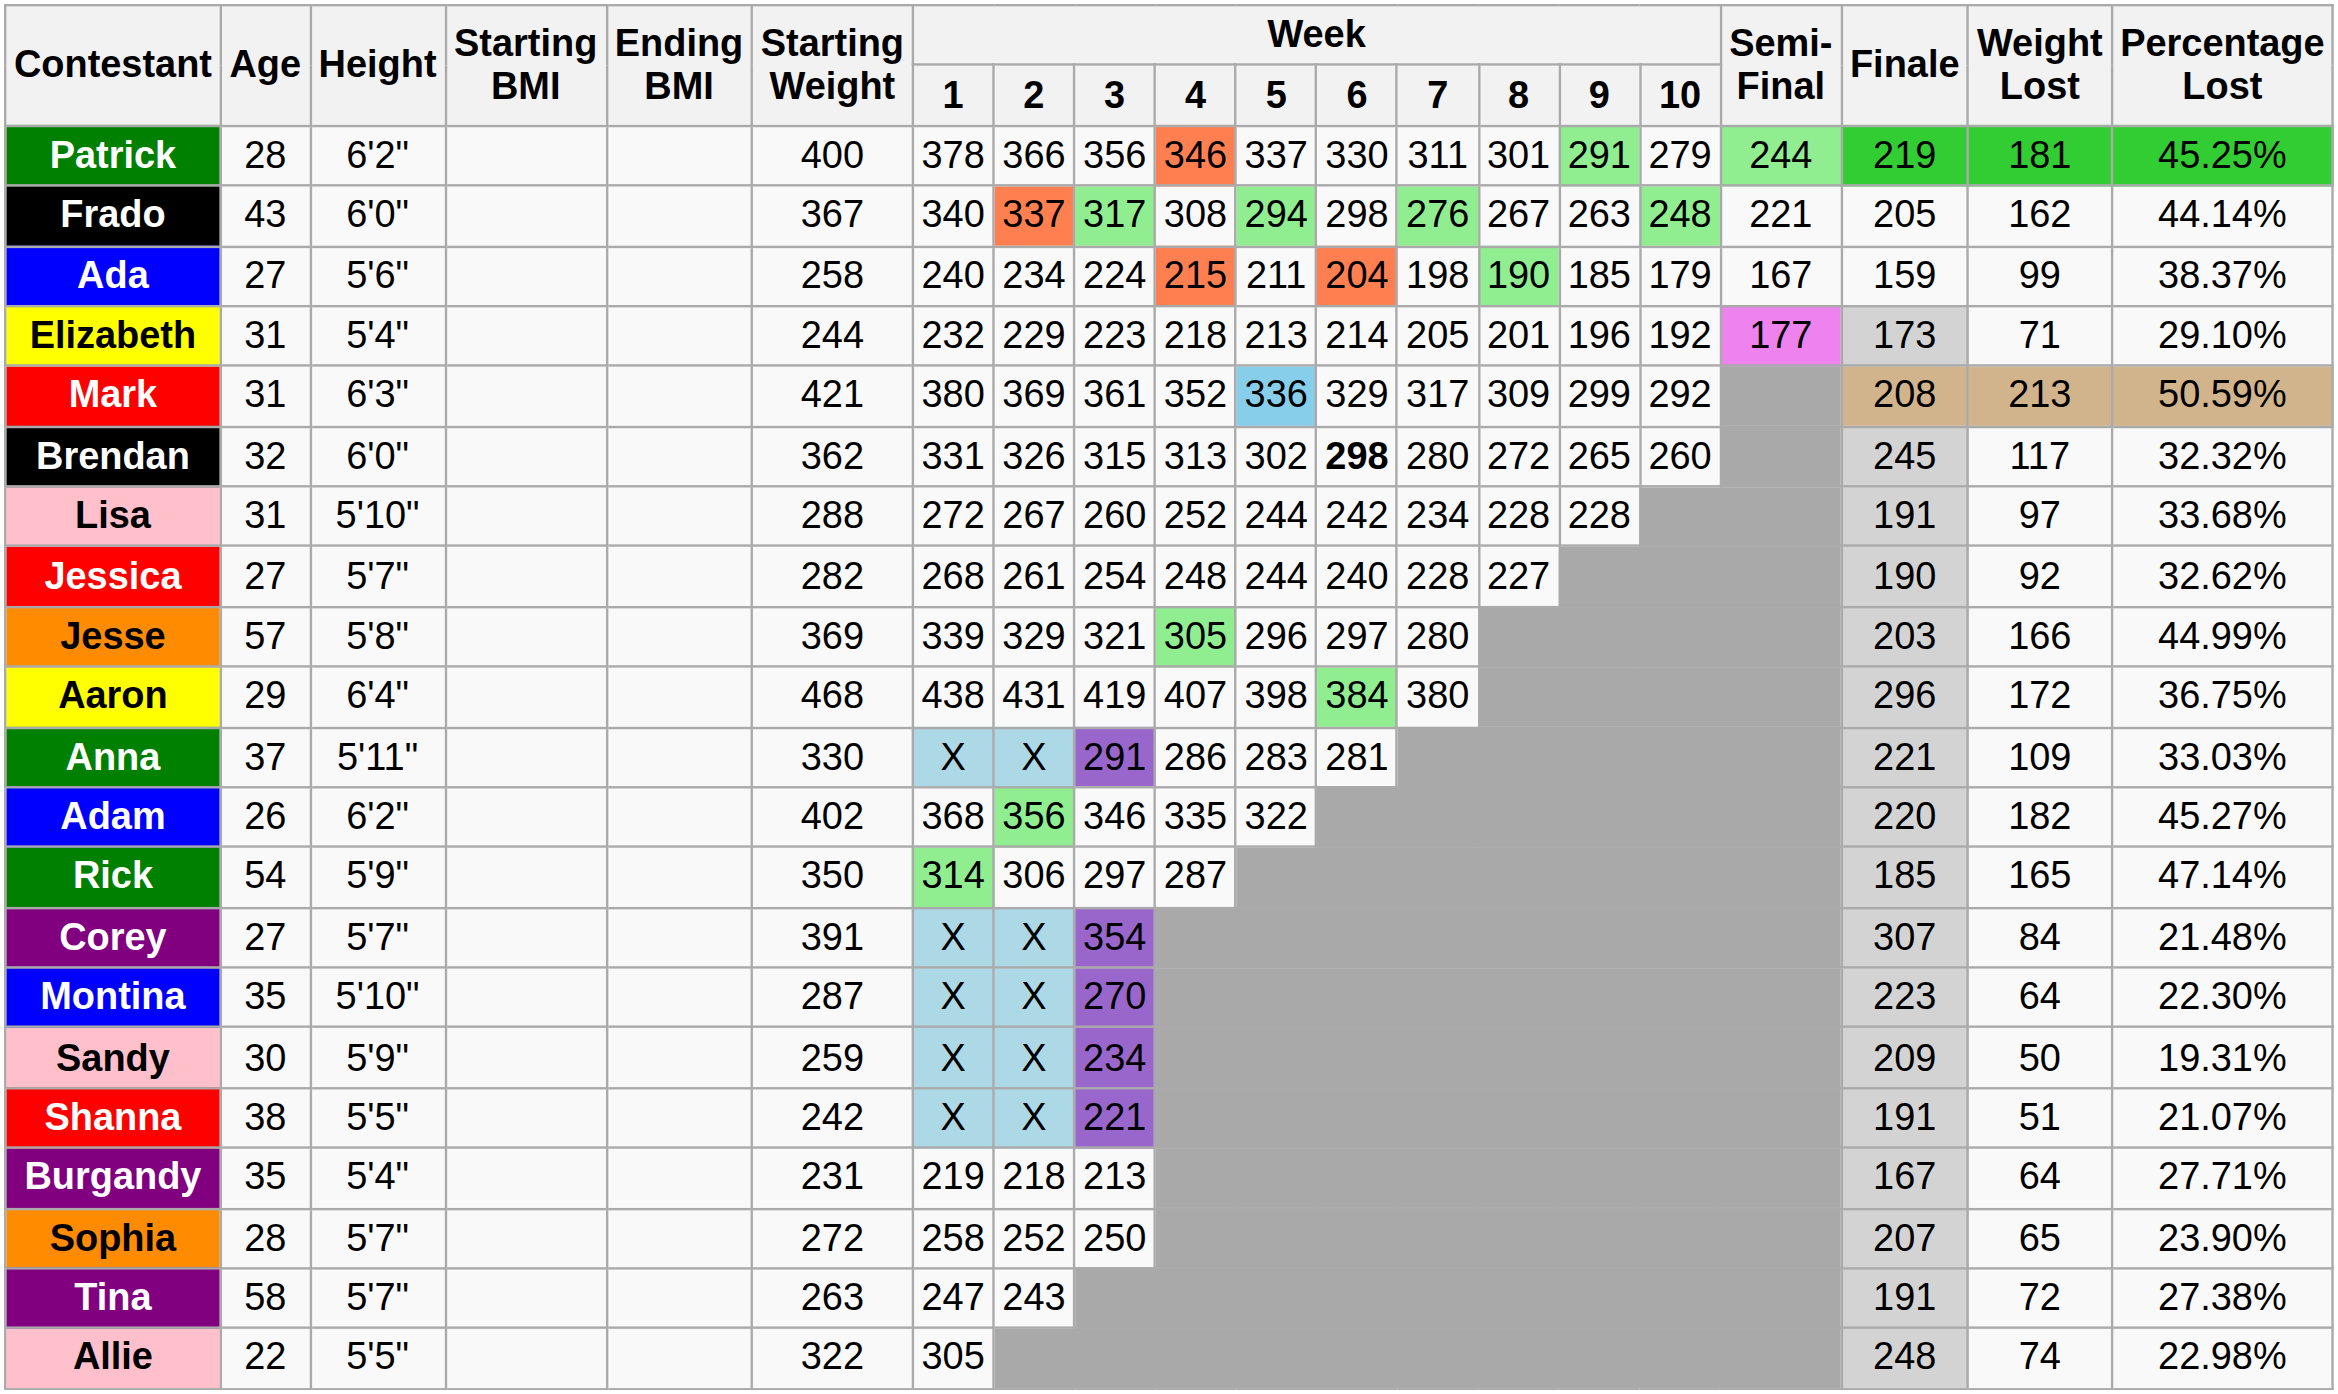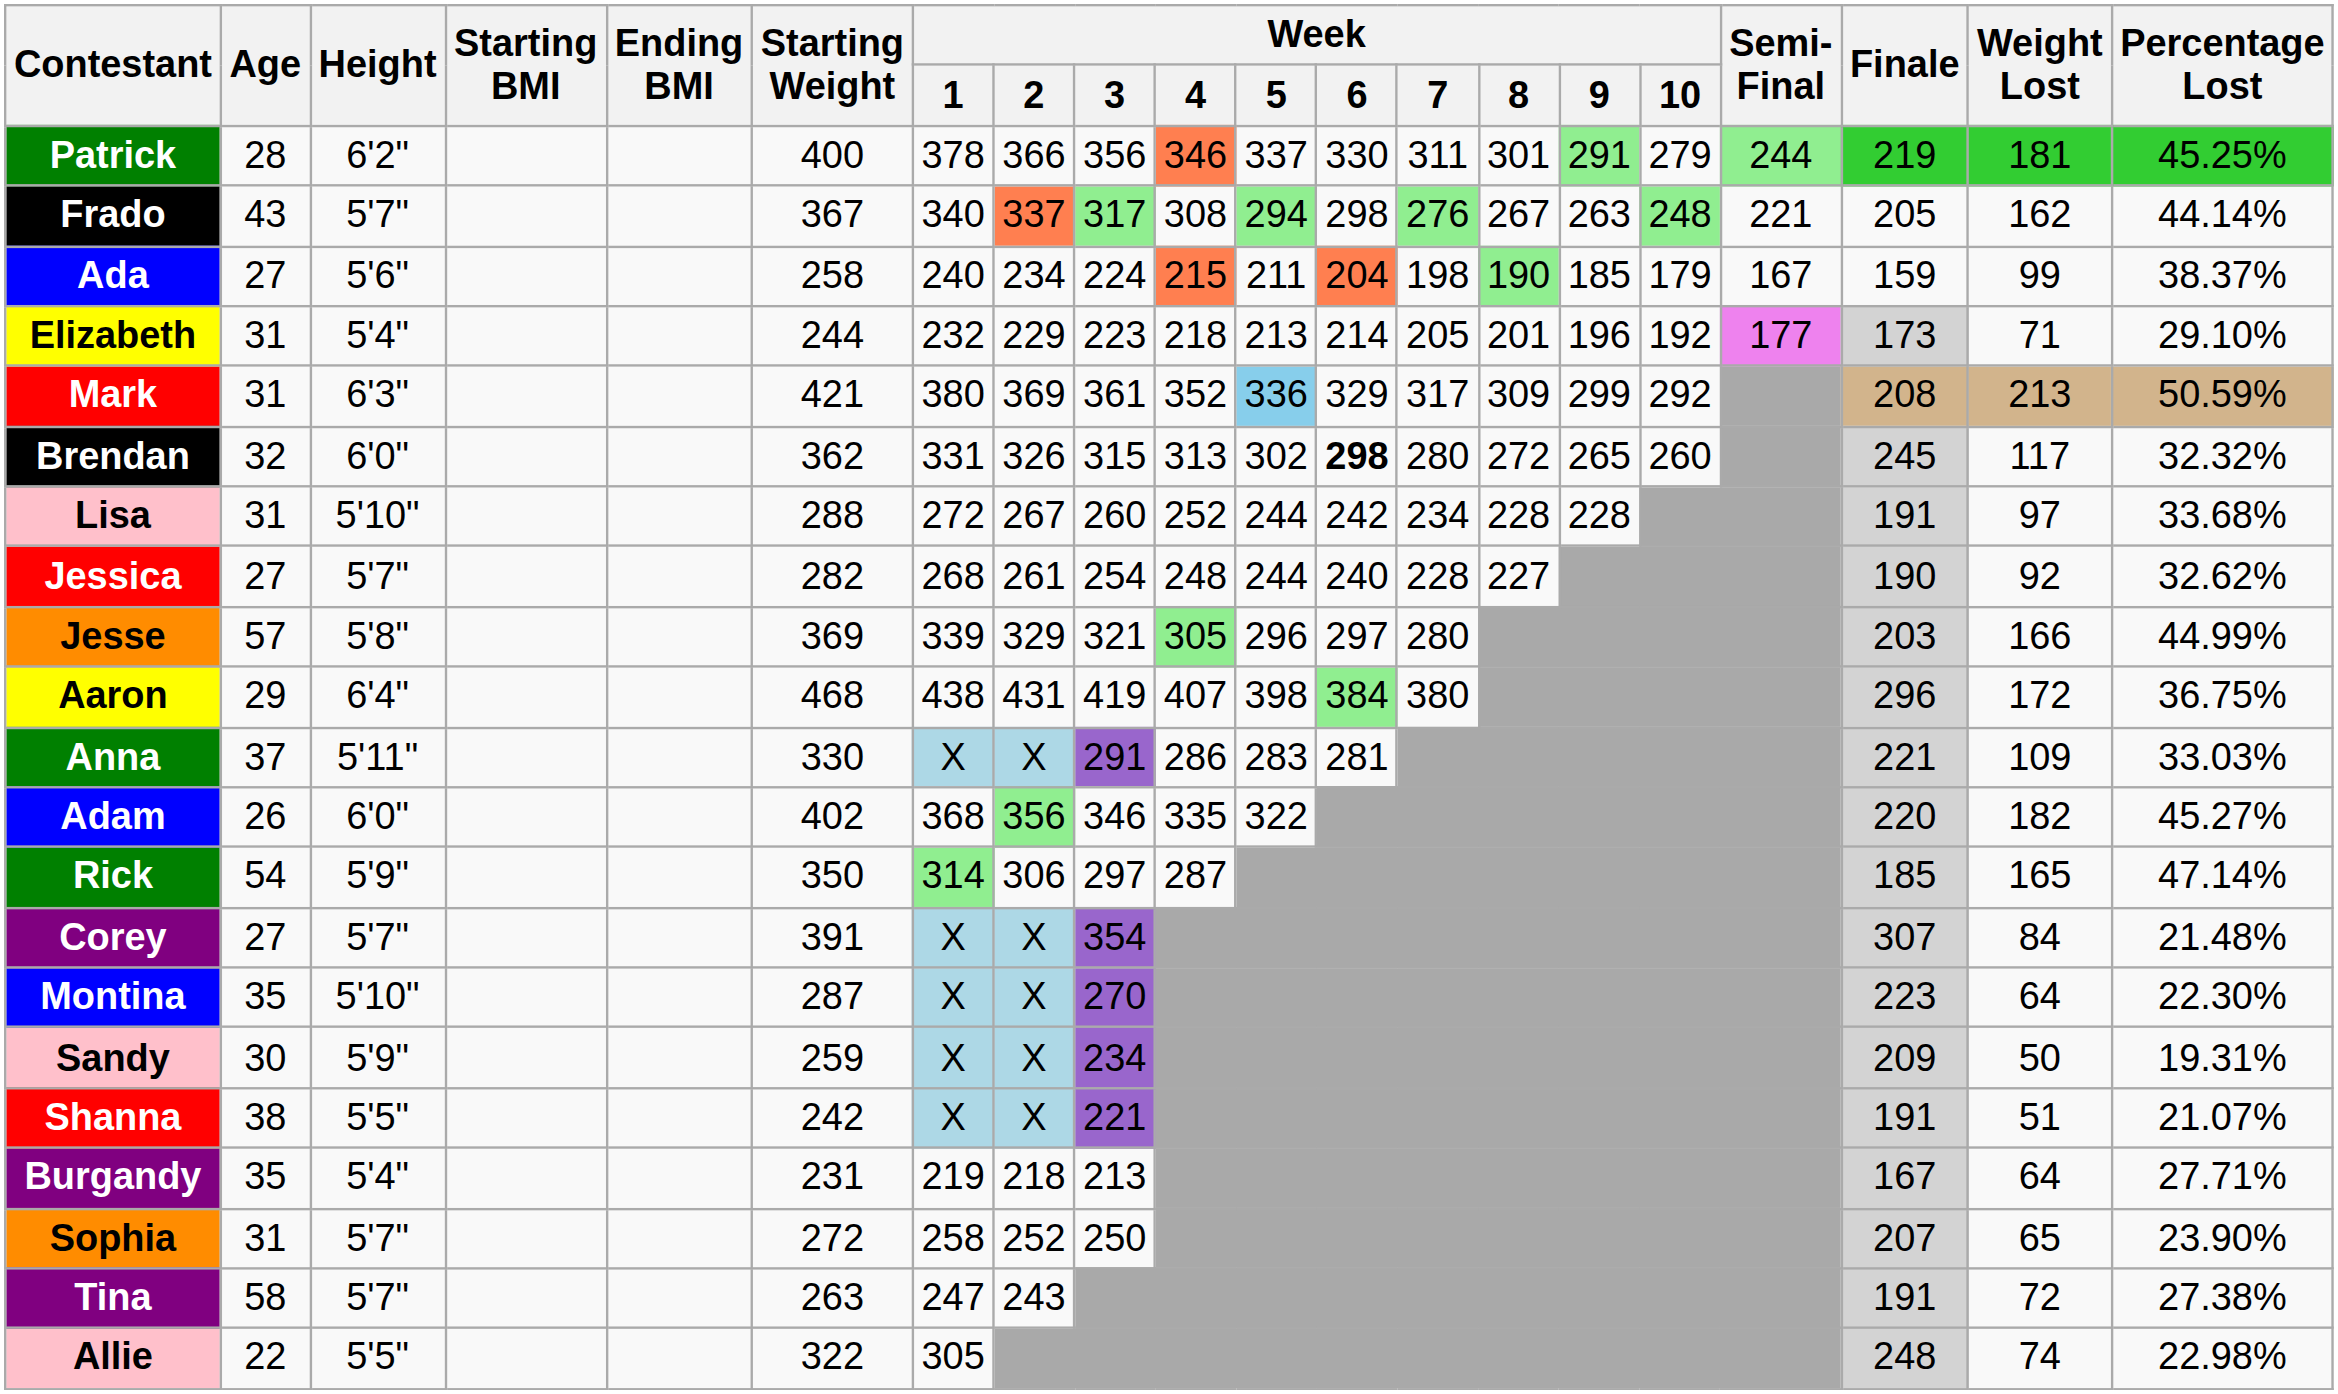 <table class="wikitable sortable" style="text-align:center" align="center">
 <tr>
 <th rowspan="2">Contestant</th>
 <th rowspan="2">Age</th>
 <th rowspan="2">Height</th>
 <th rowspan="2">Starting<br>BMI</th>
 <th rowspan="2">Ending<br>BMI</th>
 <th rowspan="2">Starting<br>Weight</th>
 <th colspan="10">Week</th>
 <th rowspan="2">Semi-<br>Final</th>
 <th rowspan="2">Finale</th>
 <th rowspan="2">Weight<br>Lost</th>
 <th rowspan="2">Percentage<br>Lost</th>
 </tr>
 <tr>
 <th>1</th>
 <th>2</th>
 <th>3</th>
 <th>4</th>
 <th>5</th>
 <th>6</th>
 <th>7</th>
 <th>8</th>
 <th>9</th>
 <th>10</th>
 </tr>
 <tr>
 <td style="background:green; color:white;"><strong>Patrick</strong></td>
 <td>28</td>
 <td>6'2"</td>
 <td></td>
 <td></td>
 <td>400</td>
 <td>378</td>
 <td>366</td>
 <td>356</td>
 <td bgcolor="coral">346</td>
 <td>337</td>
 <td>330</td>
 <td>311</td>
 <td>301</td>
 <td bgcolor="lightgreen">291</td>
 <td>279</td>
 <td bgcolor="lightgreen">244</td>
 <td bgcolor="limegreen">219</td>
 <td bgcolor="limegreen">181</td>
 <td bgcolor="limegreen">45.25%</td>
 </tr>
 <tr>
 <td style="background:black; color:white;"><strong>Frado</strong></td>
 <td>43</td>
-<td>6'0"</td>
+<td>5'7"</td>
 <td></td>
 <td></td>
 <td>367</td>
 <td>340</td>
 <td style="background:coral">337</td>
 <td bgcolor="lightgreen">317</td>
 <td>308</td>
 <td bgcolor="lightgreen">294</td>
 <td>298</td>
 <td bgcolor="lightgreen">276</td>
 <td>267</td>
 <td>263</td>
 <td bgcolor="lightgreen">248</td>
 <td>221</td>
 <td>205</td>
 <td>162</td>
 <td>44.14%</td>
 </tr>
 <tr>
 <td style="background:blue; color:white"><strong>Ada</strong></td>
 <td>27</td>
 <td>5'6"</td>
 <td></td>
 <td></td>
 <td>258</td>
 <td>240</td>
 <td>234</td>
 <td>224</td>
 <td bgcolor="coral">215</td>
 <td>211</td>
 <td bgcolor="coral">204</td>
 <td>198</td>
 <td bgcolor="lightgreen">190</td>
 <td>185</td>
 <td>179</td>
 <td>167</td>
 <td>159</td>
 <td>99</td>
 <td>38.37%</td>
 </tr>
 <tr>
 <td style="background:yellow; color:black;"><strong>Elizabeth</strong></td>
 <td>31</td>
 <td>5'4"</td>
 <td></td>
 <td></td>
 <td>244</td>
 <td>232</td>
 <td>229</td>
 <td>223</td>
 <td>218</td>
 <td>213</td>
 <td>214</td>
 <td>205</td>
 <td>201</td>
 <td>196</td>
 <td>192</td>
 <td bgcolor="violet">177</td>
 <td style="background:lightgrey">173</td>
 <td>71</td>
 <td>29.10%</td>
 </tr>
 <tr>
 <td style="background:red; color:white;"><strong>Mark</strong></td>
 <td>31</td>
 <td>6'3"</td>
 <td></td>
 <td></td>
 <td>421</td>
 <td>380</td>
 <td>369</td>
 <td>361</td>
 <td>352</td>
 <td bgcolor="skyblue">336</td>
 <td>329</td>
 <td>317</td>
 <td>309</td>
 <td>299</td>
 <td>292</td>
 <td style="background:darkgray"></td>
 <td style="background:tan">208</td>
 <td style="background:tan;">213</td>
 <td style="background:tan;">50.59%</td>
 </tr>
 <tr>
 <td style="background:black; color:white;"><strong>Brendan</strong></td>
 <td>32</td>
 <td>6'0"</td>
 <td></td>
 <td></td>
 <td>362</td>
 <td>331</td>
 <td>326</td>
 <td>315</td>
 <td>313</td>
 <td>302</td>
 <td><strong>298</strong></td>
 <td>280</td>
 <td>272</td>
 <td>265</td>
 <td>260</td>
 <td style="background:darkgray"></td>
 <td style="background:lightgrey">245</td>
 <td>117</td>
 <td>32.32%</td>
 </tr>
 <tr>
 <td style="background:pink; color:black;"><strong>Lisa</strong></td>
 <td>31</td>
 <td>5'10"</td>
 <td></td>
 <td></td>
 <td>288</td>
 <td>272</td>
 <td>267</td>
 <td>260</td>
 <td>252</td>
 <td>244</td>
 <td>242</td>
 <td>234</td>
 <td>228</td>
 <td>228</td>
 <td style="background:darkgray" colspan="2"></td>
 <td style="background:lightgrey">191</td>
 <td>97</td>
 <td>33.68%</td>
 </tr>
 <tr>
 <td style="background:red; color:white;"><strong>Jessica</strong></td>
 <td>27</td>
 <td>5'7"</td>
 <td></td>
 <td></td>
 <td>282</td>
 <td>268</td>
 <td>261</td>
 <td>254</td>
 <td>248</td>
 <td>244</td>
 <td>240</td>
 <td>228</td>
 <td>227</td>
 <td style="background:darkgray" colspan="3"></td>
 <td style="background:lightgrey">190</td>
 <td>92</td>
 <td>32.62%</td>
 </tr>
 <tr>
 <td style="background:darkorange; color:black;"><strong>Jesse</strong></td>
 <td>57</td>
 <td>5'8"</td>
 <td></td>
 <td></td>
 <td>369</td>
 <td>339</td>
 <td>329</td>
 <td>321</td>
 <td bgcolor="lightgreen">305</td>
 <td>296</td>
 <td>297</td>
 <td>280</td>
 <td style="background:darkgray" colspan="4"></td>
 <td style="background:lightgrey">203</td>
 <td>166</td>
 <td>44.99%</td>
 </tr>
 <tr>
 <td style="background:yellow; color:black;"><strong>Aaron</strong></td>
 <td>29</td>
 <td>6'4"</td>
 <td></td>
 <td></td>
 <td>468</td>
 <td>438</td>
 <td>431</td>
 <td>419</td>
 <td>407</td>
 <td>398</td>
 <td bgcolor="lightgreen">384</td>
 <td>380</td>
 <td style="background:darkgray" colspan="4"></td>
 <td style="background:lightgrey">296</td>
 <td>172</td>
 <td>36.75%</td>
 </tr>
 <tr>
 <td style="background:green; color:white;"><strong>Anna</strong></td>
 <td>37</td>
 <td>5'11"</td>
 <td></td>
 <td></td>
 <td>330</td>
 <td style="background:lightblue;">X</td>
 <td style="background:lightblue;">X</td>
 <td style="background:#96c;">291</td>
 <td>286</td>
 <td>283</td>
 <td>281</td>
 <td style="background:darkgray" colspan="5"></td>
 <td style="background:lightgrey">221</td>
 <td>109</td>
 <td>33.03%</td>
 </tr>
 <tr>
 <td style="background:blue; color:white;"><strong>Adam</strong></td>
 <td>26</td>
-<td>6'2"</td>
+<td>6'0"</td>
 <td></td>
 <td></td>
 <td>402</td>
 <td>368</td>
 <td style="background:lightgreen">356</td>
 <td>346</td>
 <td>335</td>
 <td>322</td>
 <td style="background:darkgray" colspan="6"></td>
 <td style="background:lightgrey">220</td>
 <td>182</td>
 <td>45.27%</td>
 </tr>
 <tr>
 <td style="background:green; color:white;"><strong>Rick</strong></td>
 <td>54</td>
 <td>5'9"</td>
 <td></td>
 <td></td>
 <td>350</td>
 <td style="background:lightgreen">314</td>
 <td>306</td>
 <td>297</td>
 <td>287</td>
 <td style="background:darkgray" colspan="7"></td>
 <td style="background:lightgrey">185</td>
 <td>165</td>
 <td>47.14%</td>
 </tr>
 <tr>
 <td style="background:purple; color:white;"><strong>Corey</strong></td>
 <td>27</td>
 <td>5'7"</td>
 <td></td>
 <td></td>
 <td>391</td>
 <td style="background:lightblue;">X</td>
 <td style="background:lightblue;">X</td>
 <td style="background:#96c;">354</td>
 <td style="background:darkgray" colspan="8"></td>
 <td style="background:lightgrey">307</td>
 <td>84</td>
 <td>21.48%</td>
 </tr>
 <tr>
 <td style="background:blue; color:white;"><strong>Montina</strong></td>
 <td>35</td>
 <td>5'10"</td>
 <td></td>
 <td></td>
 <td>287</td>
 <td style="background:lightblue;">X</td>
 <td style="background:lightblue;">X</td>
 <td style="background:#96c;">270</td>
 <td style="background:darkgray" colspan="8"></td>
 <td style="background:lightgrey">223</td>
 <td>64</td>
 <td>22.30%</td>
 </tr>
 <tr>
 <td style="background:pink; color:black;"><strong>Sandy</strong></td>
 <td>30</td>
 <td>5'9"</td>
 <td></td>
 <td></td>
 <td>259</td>
 <td style="background:lightblue;">X</td>
 <td style="background:lightblue;">X</td>
 <td style="background:#96c;">234</td>
 <td style="background:darkgray" colspan="8"></td>
 <td style="background:lightgrey">209</td>
 <td>50</td>
 <td>19.31%</td>
 </tr>
 <tr>
 <td style="background:red; color:white;"><strong>Shanna</strong></td>
 <td>38</td>
 <td>5'5"</td>
 <td></td>
 <td></td>
 <td>242</td>
 <td style="background:lightblue;">X</td>
 <td style="background:lightblue;">X</td>
 <td style="background:#96c;">221</td>
 <td style="background:darkgray" colspan="8"></td>
 <td style="background:lightgrey">191</td>
 <td>51</td>
 <td>21.07%</td>
 </tr>
 <tr>
 <td style="background:purple; color:white;"><strong>Burgandy</strong></td>
 <td>35</td>
 <td>5'4"</td>
 <td></td>
 <td></td>
 <td>231</td>
 <td>219</td>
 <td>218</td>
 <td>213</td>
 <td bgcolor="darkgray" colspan="8"></td>
 <td style="background:lightgrey">167</td>
 <td>64</td>
 <td>27.71%</td>
 </tr>
 <tr>
 <td style="background:darkorange; color:black;"><strong>Sophia</strong></td>
-<td>28</td>
+<td>31</td>
 <td>5'7"</td>
 <td></td>
 <td></td>
 <td>272</td>
 <td>258</td>
 <td>252</td>
 <td>250</td>
 <td bgcolor="darkgray" colspan="8"></td>
 <td style="background:lightgrey">207</td>
 <td>65</td>
 <td>23.90%</td>
 </tr>
 <tr>
 <td style="background:purple; color:white;"><strong>Tina</strong></td>
 <td>58</td>
 <td>5'7"</td>
 <td></td>
 <td></td>
 <td>263</td>
 <td>247</td>
 <td>243</td>
 <td style="background:darkgray" colspan="9"></td>
 <td style="background:lightgrey">191</td>
 <td>72</td>
 <td>27.38%</td>
 </tr>
 <tr>
 <td style="background:pink; color:black;"><strong>Allie</strong></td>
 <td>22</td>
 <td>5'5"</td>
 <td></td>
 <td></td>
 <td>322</td>
 <td>305</td>
 <td style="background:darkgray" colspan="10"></td>
 <td style="background:lightgrey">248</td>
 <td>74</td>
 <td>22.98%</td>
 </tr>
 </table>
